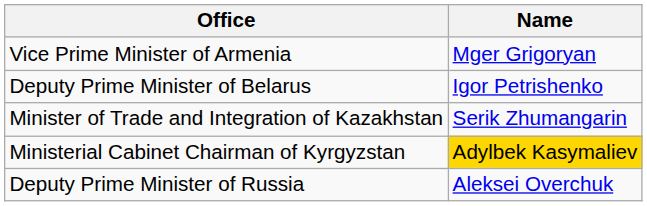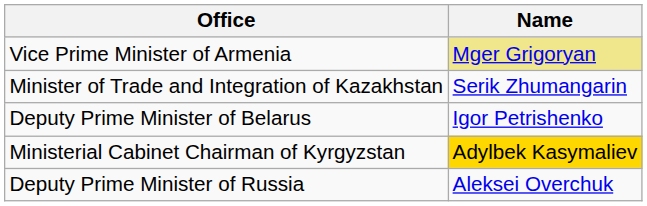 <table class="wikitable">
 <tr>
 <th>Office</th>
 <th>Name</th>
 </tr>
 <tr>
 <td>Vice Prime Minister of Armenia</td>
-<td><a href='#'>Mger Grigoryan</a></td>
+<td style="background: khaki;"><a href='#'>Mger Grigoryan</a></td>
+</tr>
+<tr>
+<td>Minister of Trade and Integration of Kazakhstan</td>
+<td><a href='#'>Serik Zhumangarin</a></td>
 </tr>
 <tr>
 <td>Deputy Prime Minister of Belarus</td>
 <td><a href='#'>Igor Petrishenko</a></td>
-</tr>
-<tr>
-<td>Minister of Trade and Integration of Kazakhstan</td>
-<td><a href='#'>Serik Zhumangarin</a></td>
 </tr>
 <tr>
 <td>Ministerial Cabinet Chairman of Kyrgyzstan</td>
 <td style="background: gold;">Adylbek Kasymaliev</td>
 </tr>
 <tr>
 <td>Deputy Prime Minister of Russia</td>
 <td><a href='#'>Aleksei Overchuk</a></td>
 </tr>
 </table>
